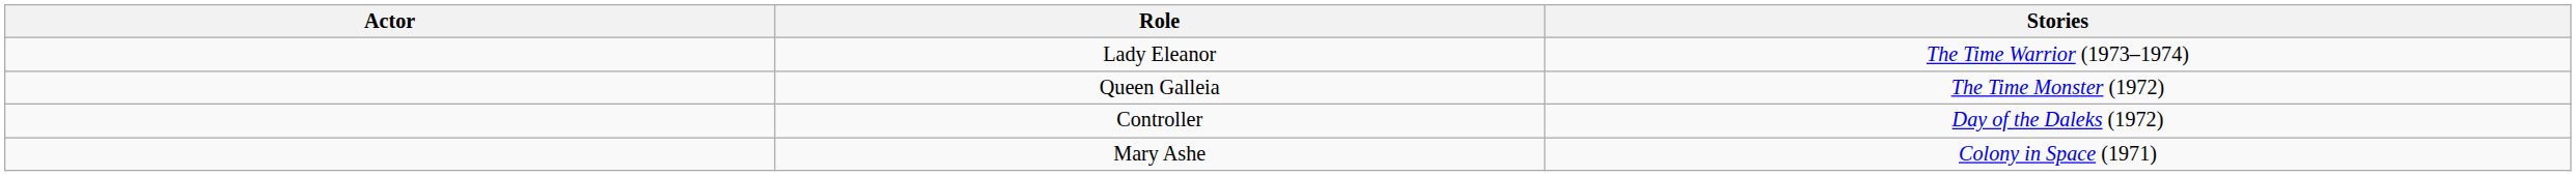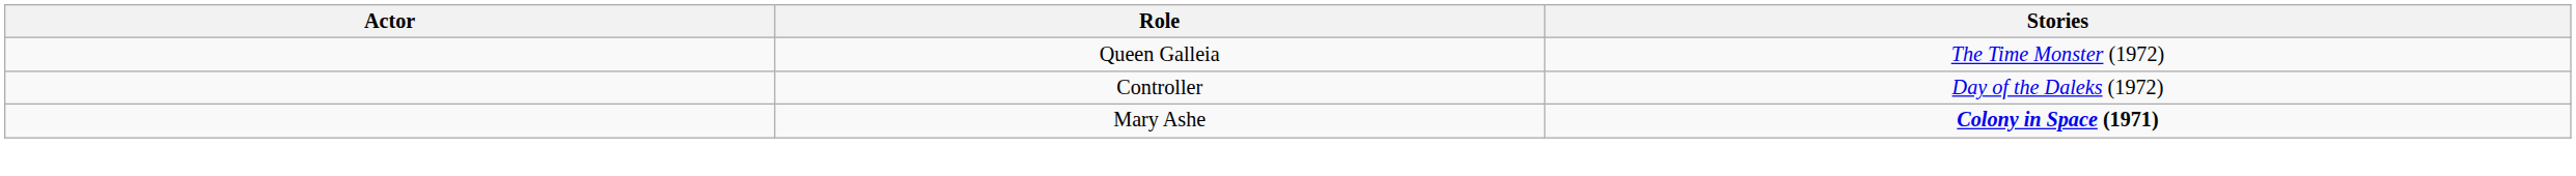 <table class="wikitable plainrowheaders sortable" style="text-align:center; width:99%;">
 <tr>
 <th style="width:30%;">Actor</th>
 <th scope="col" style="width:30%;">Role</th>
 <th scope="col" style="width:40%;">Stories</th>
-</tr>
-<tr>
-<td></td>
-<td>Lady Eleanor</td>
-<td data-sort-value="064"><em><a href='#'>The Time Warrior</a></em> (1973–1974)</td>
 </tr>
 <tr>
 <td></td>
 <td>Queen Galleia</td>
 <td data-sort-value="064"><em><a href='#'>The Time Monster</a></em> (1972)</td>
 </tr>
 <tr>
 <td></td>
 <td>Controller</td>
 <td data-sort-value="064"><em><a href='#'>Day of the Daleks</a></em> (1972)</td>
 </tr>
 <tr>
 <td></td>
 <td>Mary Ashe</td>
-<td data-sort-value="064"><em><a href='#'>Colony in Space</a></em> (1971)</td>
+<td data-sort-value="064"><strong><em><a href='#'>Colony in Space</a></em> (1971)</strong></td>
 </tr>
 </table>
